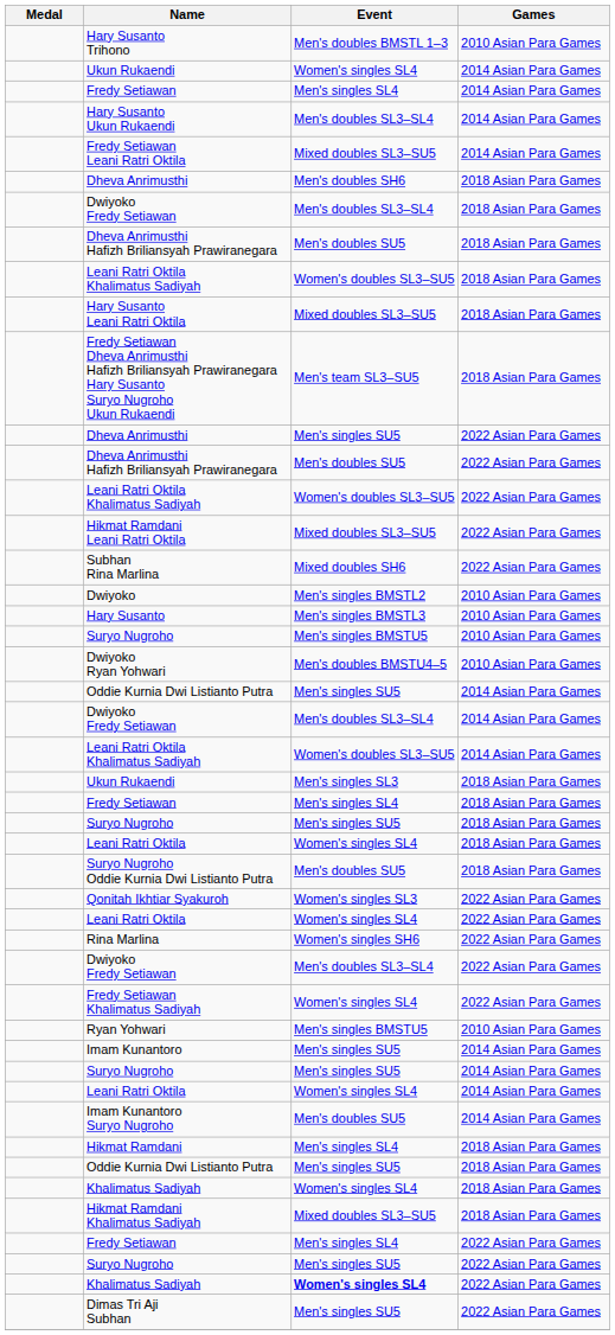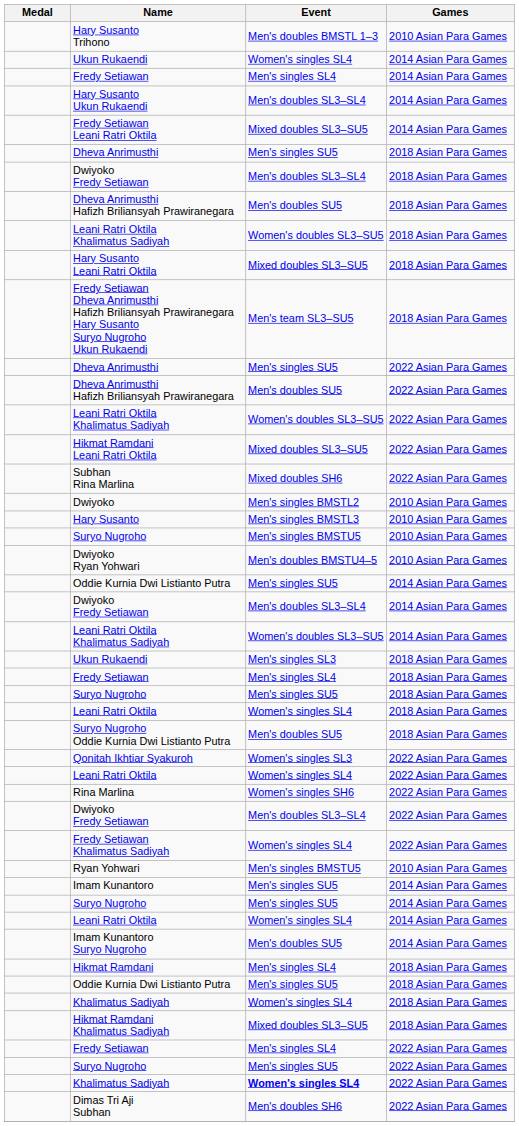 <table class="wikitable sortable" style="font-size:100%">
 <tr>
 <th width="90">Medal</th>
 <th width="250">Name</th>
 <th width="200">Event</th>
 <th width="180">Games</th>
 </tr>
 <tr>
 <td></td>
 <td><a href='#'>Hary Susanto</a><br>Trihono</td>
 <td><a href='#'>Men's doubles BMSTL 1–3</a></td>
 <td><a href='#'>2010 Asian Para Games</a></td>
 </tr>
 <tr>
 <td></td>
 <td><a href='#'>Ukun Rukaendi</a></td>
 <td><a href='#'>Women's singles SL4</a></td>
 <td><a href='#'>2014 Asian Para Games</a></td>
 </tr>
 <tr>
 <td></td>
 <td><a href='#'>Fredy Setiawan</a></td>
 <td><a href='#'>Men's singles SL4</a></td>
 <td><a href='#'>2014 Asian Para Games</a></td>
 </tr>
 <tr>
 <td></td>
 <td><a href='#'>Hary Susanto</a><br><a href='#'>Ukun Rukaendi</a></td>
 <td><a href='#'>Men's doubles SL3–SL4</a></td>
 <td><a href='#'>2014 Asian Para Games</a></td>
 </tr>
 <tr>
 <td></td>
 <td><a href='#'>Fredy Setiawan</a><br><a href='#'>Leani Ratri Oktila</a></td>
 <td><a href='#'>Mixed doubles SL3–SU5</a></td>
 <td><a href='#'>2014 Asian Para Games</a></td>
 </tr>
 <tr>
 <td></td>
 <td><a href='#'>Dheva Anrimusthi</a></td>
-<td><a href='#'>Men's doubles SH6</a></td>
+<td><a href='#'>Men's singles SU5</a></td>
 <td><a href='#'>2018 Asian Para Games</a></td>
 </tr>
 <tr>
 <td></td>
 <td>Dwiyoko<br><a href='#'>Fredy Setiawan</a></td>
 <td><a href='#'>Men's doubles SL3–SL4</a></td>
 <td><a href='#'>2018 Asian Para Games</a></td>
 </tr>
 <tr>
 <td></td>
 <td><a href='#'>Dheva Anrimusthi</a><br>Hafizh Briliansyah Prawiranegara</td>
 <td><a href='#'>Men's doubles SU5</a></td>
 <td><a href='#'>2018 Asian Para Games</a></td>
 </tr>
 <tr>
 <td></td>
 <td><a href='#'>Leani Ratri Oktila</a><br><a href='#'>Khalimatus Sadiyah</a></td>
 <td><a href='#'>Women's doubles SL3–SU5</a></td>
 <td><a href='#'>2018 Asian Para Games</a></td>
 </tr>
 <tr>
 <td></td>
 <td><a href='#'>Hary Susanto</a><br><a href='#'>Leani Ratri Oktila</a></td>
 <td><a href='#'>Mixed doubles SL3–SU5</a></td>
 <td><a href='#'>2018 Asian Para Games</a></td>
 </tr>
 <tr>
 <td></td>
 <td><a href='#'>Fredy Setiawan</a><br><a href='#'>Dheva Anrimusthi</a><br>Hafizh Briliansyah Prawiranegara<br><a href='#'>Hary Susanto</a><br><a href='#'>Suryo Nugroho</a><br><a href='#'>Ukun Rukaendi</a></td>
 <td><a href='#'>Men's team SL3–SU5</a></td>
 <td><a href='#'>2018 Asian Para Games</a></td>
 </tr>
 <tr>
 <td></td>
 <td><a href='#'>Dheva Anrimusthi</a></td>
 <td><a href='#'>Men's singles SU5</a></td>
 <td><a href='#'>2022 Asian Para Games</a></td>
 </tr>
 <tr>
 <td></td>
 <td><a href='#'>Dheva Anrimusthi</a><br>Hafizh Briliansyah Prawiranegara</td>
 <td><a href='#'>Men's doubles SU5</a></td>
 <td><a href='#'>2022 Asian Para Games</a></td>
 </tr>
 <tr>
 <td></td>
 <td><a href='#'>Leani Ratri Oktila</a><br><a href='#'>Khalimatus Sadiyah</a></td>
 <td><a href='#'>Women's doubles SL3–SU5</a></td>
 <td><a href='#'>2022 Asian Para Games</a></td>
 </tr>
 <tr>
 <td></td>
 <td><a href='#'>Hikmat Ramdani</a><br><a href='#'>Leani Ratri Oktila</a></td>
 <td><a href='#'>Mixed doubles SL3–SU5</a></td>
 <td><a href='#'>2022 Asian Para Games</a></td>
 </tr>
 <tr>
 <td></td>
 <td>Subhan<br>Rina Marlina</td>
 <td><a href='#'>Mixed doubles SH6</a></td>
 <td><a href='#'>2022 Asian Para Games</a></td>
 </tr>
 <tr>
 <td></td>
 <td>Dwiyoko</td>
 <td><a href='#'>Men's singles BMSTL2</a></td>
 <td><a href='#'>2010 Asian Para Games</a></td>
 </tr>
 <tr>
 <td></td>
 <td><a href='#'>Hary Susanto</a></td>
 <td><a href='#'>Men's singles BMSTL3</a></td>
 <td><a href='#'>2010 Asian Para Games</a></td>
 </tr>
 <tr>
 <td></td>
 <td><a href='#'>Suryo Nugroho</a></td>
 <td><a href='#'>Men's singles BMSTU5</a></td>
 <td><a href='#'>2010 Asian Para Games</a></td>
 </tr>
 <tr>
 <td></td>
 <td>Dwiyoko <br> Ryan Yohwari</td>
 <td><a href='#'>Men's doubles BMSTU4–5</a></td>
 <td><a href='#'>2010 Asian Para Games</a></td>
 </tr>
 <tr>
 <td></td>
 <td>Oddie Kurnia Dwi Listianto Putra</td>
 <td><a href='#'>Men's singles SU5</a></td>
 <td><a href='#'>2014 Asian Para Games</a></td>
 </tr>
 <tr>
 <td></td>
 <td>Dwiyoko<br><a href='#'>Fredy Setiawan</a></td>
 <td><a href='#'>Men's doubles SL3–SL4</a></td>
 <td><a href='#'>2014 Asian Para Games</a></td>
 </tr>
 <tr>
 <td></td>
 <td><a href='#'>Leani Ratri Oktila</a><br><a href='#'>Khalimatus Sadiyah</a></td>
 <td><a href='#'>Women's doubles SL3–SU5</a></td>
 <td><a href='#'>2014 Asian Para Games</a></td>
 </tr>
 <tr>
 <td></td>
 <td><a href='#'>Ukun Rukaendi</a></td>
 <td><a href='#'>Men's singles SL3</a></td>
 <td><a href='#'>2018 Asian Para Games</a></td>
 </tr>
 <tr>
 <td></td>
 <td><a href='#'>Fredy Setiawan</a></td>
 <td><a href='#'>Men's singles SL4</a></td>
 <td><a href='#'>2018 Asian Para Games</a></td>
 </tr>
 <tr>
 <td></td>
 <td><a href='#'>Suryo Nugroho</a></td>
 <td><a href='#'>Men's singles SU5</a></td>
 <td><a href='#'>2018 Asian Para Games</a></td>
 </tr>
 <tr>
 <td></td>
 <td><a href='#'>Leani Ratri Oktila</a></td>
 <td><a href='#'>Women's singles SL4</a></td>
 <td><a href='#'>2018 Asian Para Games</a></td>
 </tr>
 <tr>
 <td></td>
 <td><a href='#'>Suryo Nugroho</a><br>Oddie Kurnia Dwi Listianto Putra</td>
 <td><a href='#'>Men's doubles SU5</a></td>
 <td><a href='#'>2018 Asian Para Games</a></td>
 </tr>
 <tr>
 <td></td>
 <td><a href='#'>Qonitah Ikhtiar Syakuroh</a></td>
 <td><a href='#'>Women's singles SL3</a></td>
 <td><a href='#'>2022 Asian Para Games</a></td>
 </tr>
 <tr>
 <td></td>
 <td><a href='#'>Leani Ratri Oktila</a></td>
 <td><a href='#'>Women's singles SL4</a></td>
 <td><a href='#'>2022 Asian Para Games</a></td>
 </tr>
 <tr>
 <td></td>
 <td>Rina Marlina</td>
 <td><a href='#'>Women's singles SH6</a></td>
 <td><a href='#'>2022 Asian Para Games</a></td>
 </tr>
 <tr>
 <td></td>
 <td>Dwiyoko <br><a href='#'>Fredy Setiawan</a></td>
 <td><a href='#'>Men's doubles SL3–SL4</a></td>
 <td><a href='#'>2022 Asian Para Games</a></td>
 </tr>
 <tr>
 <td></td>
 <td><a href='#'>Fredy Setiawan</a><br><a href='#'>Khalimatus Sadiyah</a></td>
 <td><a href='#'>Women's singles SL4</a></td>
 <td><a href='#'>2022 Asian Para Games</a></td>
 </tr>
 <tr>
 <td></td>
 <td>Ryan Yohwari</td>
 <td><a href='#'>Men's singles BMSTU5</a></td>
 <td><a href='#'>2010 Asian Para Games</a></td>
 </tr>
 <tr>
 <td></td>
 <td>Imam Kunantoro</td>
 <td><a href='#'>Men's singles SU5</a></td>
 <td><a href='#'>2014 Asian Para Games</a></td>
 </tr>
 <tr>
 <td></td>
 <td><a href='#'>Suryo Nugroho</a></td>
 <td><a href='#'>Men's singles SU5</a></td>
 <td><a href='#'>2014 Asian Para Games</a></td>
 </tr>
 <tr>
 <td></td>
 <td><a href='#'>Leani Ratri Oktila</a></td>
 <td><a href='#'>Women's singles SL4</a></td>
 <td><a href='#'>2014 Asian Para Games</a></td>
 </tr>
 <tr>
 <td></td>
 <td>Imam Kunantoro <br><a href='#'>Suryo Nugroho</a></td>
 <td><a href='#'>Men's doubles SU5</a></td>
 <td><a href='#'>2014 Asian Para Games</a></td>
 </tr>
 <tr>
 <td></td>
 <td><a href='#'>Hikmat Ramdani</a></td>
 <td><a href='#'>Men's singles SL4</a></td>
 <td><a href='#'>2018 Asian Para Games</a></td>
 </tr>
 <tr>
 <td></td>
 <td>Oddie Kurnia Dwi Listianto Putra</td>
 <td><a href='#'>Men's singles SU5</a></td>
 <td><a href='#'>2018 Asian Para Games</a></td>
 </tr>
 <tr>
 <td></td>
 <td><a href='#'>Khalimatus Sadiyah</a></td>
 <td><a href='#'>Women's singles SL4</a></td>
 <td><a href='#'>2018 Asian Para Games</a></td>
 </tr>
 <tr>
 <td></td>
 <td><a href='#'>Hikmat Ramdani</a><br><a href='#'>Khalimatus Sadiyah</a></td>
 <td><a href='#'>Mixed doubles SL3–SU5</a></td>
 <td><a href='#'>2018 Asian Para Games</a></td>
 </tr>
 <tr>
 <td></td>
 <td><a href='#'>Fredy Setiawan</a></td>
 <td><a href='#'>Men's singles SL4</a></td>
 <td><a href='#'>2022 Asian Para Games</a></td>
 </tr>
 <tr>
 <td></td>
 <td><a href='#'>Suryo Nugroho</a></td>
 <td><a href='#'>Men's singles SU5</a></td>
 <td><a href='#'>2022 Asian Para Games</a></td>
 </tr>
 <tr>
 <td></td>
 <td><a href='#'>Khalimatus Sadiyah</a></td>
 <td><strong><a href='#'>Women's singles SL4</a></strong></td>
 <td><a href='#'>2022 Asian Para Games</a></td>
 </tr>
 <tr>
 <td></td>
 <td>Dimas Tri Aji <br>Subhan</td>
-<td><a href='#'>Men's singles SU5</a></td>
+<td><a href='#'>Men's doubles SH6</a></td>
 <td><a href='#'>2022 Asian Para Games</a></td>
 </tr>
 <tr>
 </tr>
 </table>
